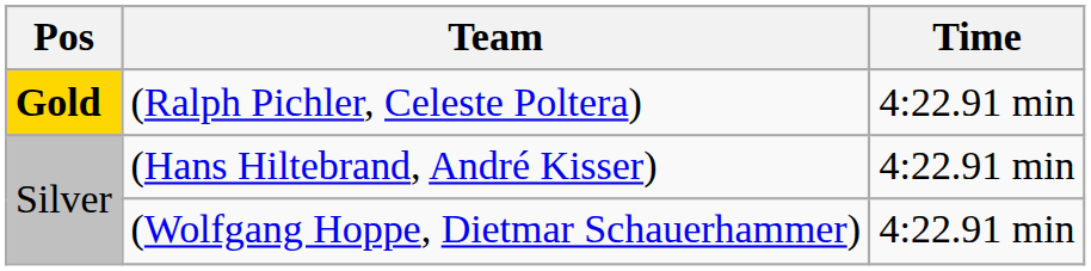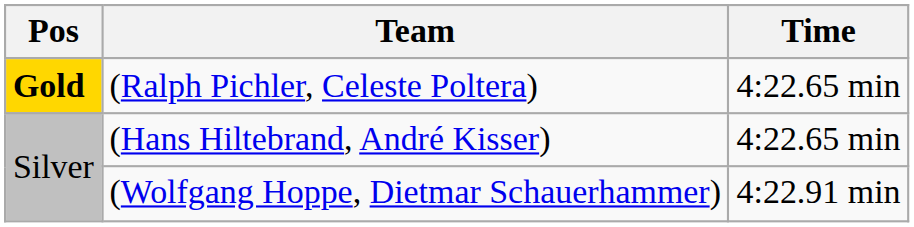 <table class="wikitable">
 <tr>
 <th>Pos</th>
 <th>Team</th>
 <th>Time</th>
 </tr>
 <tr>
 <td style="background:gold"><strong>Gold</strong></td>
 <td> (<a href='#'>Ralph Pichler</a>, <a href='#'>Celeste Poltera</a>)</td>
-<td>4:22.91 min</td>
+<td>4:22.65 min</td>
 </tr>
 <tr>
 <td style="background:silver" rowspan=2>Silver</td>
 <td> (<a href='#'>Hans Hiltebrand</a>, <a href='#'>André Kisser</a>)</td>
-<td>4:22.91 min</td>
+<td>4:22.65 min</td>
 </tr>
 <tr>
 <td> (<a href='#'>Wolfgang Hoppe</a>, <a href='#'>Dietmar Schauerhammer</a>)</td>
 <td>4:22.91 min</td>
 </tr>
 </table>
